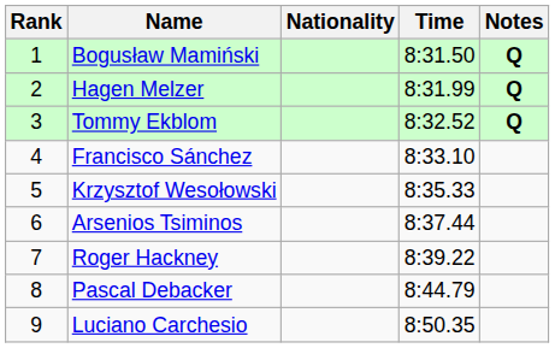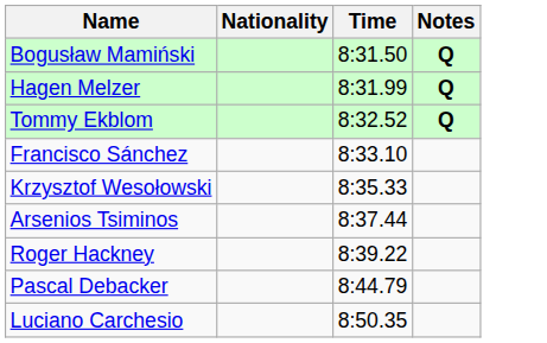 <table class="wikitable sortable" style="text-align:center">
 <tr>
-<th>Rank</th>
 <th>Name</th>
 <th>Nationality</th>
 <th>Time</th>
 <th>Notes</th>
 </tr>
 <tr bgcolor=ccffcc>
-<td>1</td>
 <td align=left><a href='#'>Bogusław Mamiński</a></td>
 <td align=left></td>
 <td>8:31.50</td>
 <td><strong>Q</strong></td>
 </tr>
 <tr bgcolor=ccffcc>
-<td>2</td>
 <td align=left><a href='#'>Hagen Melzer</a></td>
 <td align=left></td>
 <td>8:31.99</td>
 <td><strong>Q</strong></td>
 </tr>
 <tr bgcolor=ccffcc>
-<td>3</td>
 <td align=left><a href='#'>Tommy Ekblom</a></td>
 <td align=left></td>
 <td>8:32.52</td>
 <td><strong>Q</strong></td>
 </tr>
 <tr>
-<td>4</td>
 <td align=left><a href='#'>Francisco Sánchez</a></td>
 <td align=left></td>
 <td>8:33.10</td>
 <td></td>
 </tr>
 <tr>
-<td>5</td>
 <td align=left><a href='#'>Krzysztof Wesołowski</a></td>
 <td align=left></td>
 <td>8:35.33</td>
 <td></td>
 </tr>
 <tr>
-<td>6</td>
 <td align=left><a href='#'>Arsenios Tsiminos</a></td>
 <td align=left></td>
 <td>8:37.44</td>
 <td></td>
 </tr>
 <tr>
-<td>7</td>
 <td align=left><a href='#'>Roger Hackney</a></td>
 <td align=left></td>
 <td>8:39.22</td>
 <td></td>
 </tr>
 <tr>
-<td>8</td>
 <td align=left><a href='#'>Pascal Debacker</a></td>
 <td align=left></td>
 <td>8:44.79</td>
 <td></td>
 </tr>
 <tr>
-<td>9</td>
 <td align=left><a href='#'>Luciano Carchesio</a></td>
 <td align=left></td>
 <td>8:50.35</td>
 <td></td>
 </tr>
 </table>
